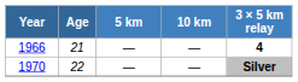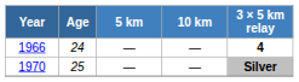 <table class="wikitable" style="font-size:95%; text-align:center; border:grey solid 1px; border-collapse:collapse; background:#ffffff;">
 <tr>
 <th style="background-color:#369; color:white; width:60px;"> Year </th>
 <th style="background-color:#369; color:white; width:40px;"> Age </th>
 <th style="background-color:#4180be; color:white; width:75px;"> 5 km </th>
 <th style="background-color:#4180be; color:white; width:75px;"> 10 km </th>
 <th style="background-color:#4180be; color:white; width:75px;"> 3 × 5 km <br> relay </th>
 </tr>
 <tr>
 <td><a href='#'>1966</a></td>
-<td><em>21</em></td>
+<td><em>24</em></td>
 <td>—</td>
 <td>—</td>
 <td><strong>4</strong></td>
 </tr>
 <tr>
 <td><a href='#'>1970</a></td>
-<td><em>22</em></td>
+<td><em>25</em></td>
 <td>—</td>
 <td>—</td>
 <td style="background:silver;"><strong>Silver</strong></td>
 </tr>
 <tr>
 </tr>
 </table>
